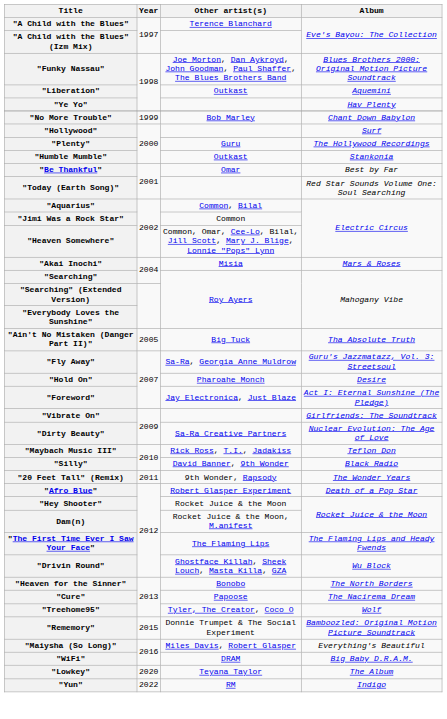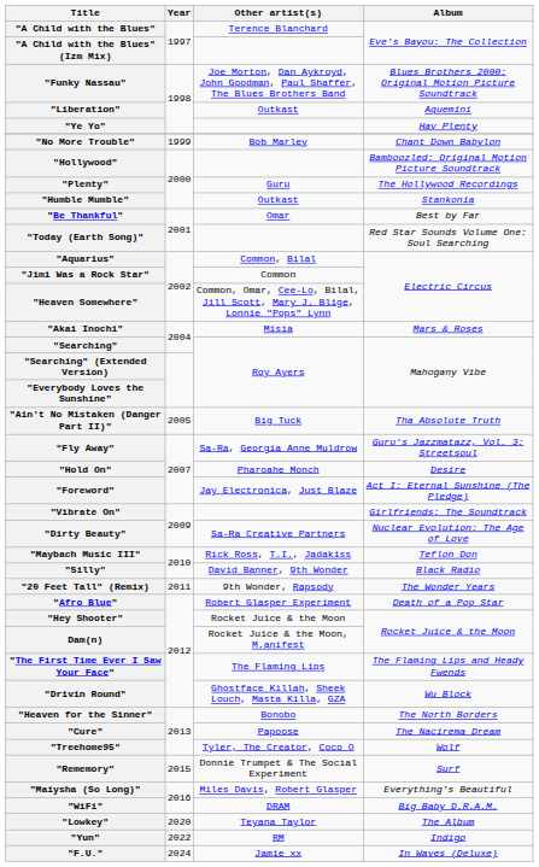 <table class="wikitable plainrowheaders" style="text-align:center;">
 <tr>
 <th scope="col" style="width:16em;">Title</th>
 <th scope="col" style="width:1em;">Year</th>
 <th scope="col" style="width:17em;">Other artist(s)</th>
 <th scope="col" style="width:17em;">Album</th>
 </tr>
 <tr>
 <th scope="row">"A Child with the Blues"</th>
 <td rowspan="2">1997</td>
 <td><a href='#'>Terence Blanchard</a></td>
 <td rowspan="2"><em><a href='#'>Eve's Bayou: The Collection</a></em></td>
 </tr>
 <tr>
 <th scope="row">"A Child with the Blues" (Izm Mix)</th>
 <td></td>
 </tr>
 <tr>
 <th scope="row">"Funky Nassau"</th>
 <td rowspan="3">1998</td>
 <td><a href='#'>Joe Morton</a>, <a href='#'>Dan Aykroyd</a>, <a href='#'>John Goodman</a>, <a href='#'>Paul Shaffer</a>, <a href='#'>The Blues Brothers Band</a></td>
 <td><em><a href='#'>Blues Brothers 2000: Original Motion Picture Soundtrack</a></em></td>
 </tr>
 <tr>
 <th scope="row">"Liberation"</th>
 <td><a href='#'>Outkast</a></td>
 <td><em><a href='#'>Aquemini</a></em></td>
 </tr>
 <tr>
 <th scope="row">"Ye Yo"</th>
 <td></td>
 <td><em><a href='#'>Hav Plenty</a></em></td>
 </tr>
 <tr>
 </tr>
 <tr>
 <th scope="row">"No More Trouble"</th>
 <td>1999</td>
 <td><a href='#'>Bob Marley</a></td>
 <td><em><a href='#'>Chant Down Babylon</a></em></td>
 </tr>
 <tr>
 <th scope="row">"Hollywood"</th>
 <td rowspan="3">2000</td>
 <td></td>
-<td><em><a href='#'>Surf</a></em></td>
+<td><em><a href='#'>Bamboozled: Original Motion Picture Soundtrack</a></em></td>
 </tr>
 <tr>
 <th scope="row">"Plenty"</th>
 <td><a href='#'>Guru</a></td>
 <td><em><a href='#'>The Hollywood Recordings</a></em></td>
 </tr>
 <tr>
 <th scope="row">"Humble Mumble"</th>
 <td><a href='#'>Outkast</a></td>
 <td><em><a href='#'>Stankonia</a></em></td>
 </tr>
 <tr>
 <th scope="row">"<a href='#'>Be Thankful</a>"</th>
 <td rowspan="2">2001</td>
 <td><a href='#'>Omar</a></td>
 <td><em>Best by Far</em></td>
 </tr>
 <tr>
 <th scope="row">"Today (Earth Song)"</th>
 <td></td>
 <td><em>Red Star Sounds Volume One: Soul Searching</em></td>
 </tr>
 <tr>
 <th scope="row">"Aquarius"</th>
 <td rowspan="3">2002</td>
 <td><a href='#'>Common</a>, <a href='#'>Bilal</a></td>
 <td rowspan="3"><em><a href='#'>Electric Circus</a></em></td>
 </tr>
 <tr>
 <th scope="row">"Jimi Was a Rock Star"</th>
 <td>Common</td>
 </tr>
 <tr>
 <th scope="row">"Heaven Somewhere"</th>
 <td>Common, Omar, <a href='#'>Cee-Lo</a>, Bilal, <a href='#'>Jill Scott</a>, <a href='#'>Mary J. Blige</a>, <a href='#'>Lonnie "Pops" Lynn</a></td>
 </tr>
 <tr>
 <th scope="row">"Akai Inochi"</th>
 <td rowspan="2">2004</td>
 <td><a href='#'>Misia</a></td>
 <td><em><a href='#'>Mars & Roses</a></em></td>
 </tr>
 <tr>
 <th scope="row">"Searching"</th>
 <td rowspan="3"><a href='#'>Roy Ayers</a></td>
 <td rowspan="3"><em>Mahogany Vibe</em></td>
 </tr>
 <tr>
 <th scope="row">"Searching" (Extended Version)</th>
 </tr>
 <tr>
 <th scope="row">"Everybody Loves the Sunshine"</th>
 </tr>
 <tr>
 <th scope="row">"Ain't No Mistaken (Danger Part II)"</th>
 <td>2005</td>
 <td><a href='#'>Big Tuck</a></td>
 <td><em><a href='#'>Tha Absolute Truth</a></em></td>
 </tr>
 <tr>
 <th scope="row">"Fly Away"</th>
 <td rowspan="3">2007</td>
 <td><a href='#'>Sa-Ra</a>, <a href='#'>Georgia Anne Muldrow</a></td>
 <td><em><a href='#'>Guru's Jazzmatazz, Vol. 3: Streetsoul</a></em></td>
 </tr>
 <tr>
 <th scope="row">"Hold On"</th>
 <td><a href='#'>Pharoahe Monch</a></td>
 <td><em><a href='#'>Desire</a></em></td>
 </tr>
 <tr>
 <th scope="row">"Foreword"</th>
 <td><a href='#'>Jay Electronica</a>, <a href='#'>Just Blaze</a></td>
 <td><em><a href='#'>Act I: Eternal Sunshine (The Pledge)</a></em></td>
 </tr>
 <tr>
 <th scope="row">"Vibrate On"</th>
 <td rowspan="2">2009</td>
 <td></td>
 <td><em><a href='#'>Girlfriends: The Soundtrack</a></em></td>
 </tr>
 <tr>
 <th scope="row">"Dirty Beauty"</th>
 <td><a href='#'>Sa-Ra Creative Partners</a></td>
 <td><em><a href='#'>Nuclear Evolution: The Age of Love</a></em></td>
 </tr>
 <tr>
 <th scope="row">"Maybach Music III"</th>
 <td rowspan="2">2010</td>
 <td><a href='#'>Rick Ross</a>, <a href='#'>T.I.</a>, <a href='#'>Jadakiss</a></td>
 <td><em><a href='#'>Teflon Don</a></em></td>
 </tr>
 <tr>
 <th scope="row">"Silly"</th>
 <td><a href='#'>David Banner</a>, <a href='#'>9th Wonder</a></td>
 <td><em><a href='#'>Black Radio</a></em></td>
 </tr>
 <tr>
 <th scope="row">"20 Feet Tall" (Remix)</th>
 <td>2011</td>
 <td>9th Wonder, <a href='#'>Rapsody</a></td>
 <td><em><a href='#'>The Wonder Years</a></em></td>
 </tr>
 <tr>
 <th scope="row">"<a href='#'>Afro Blue</a>"</th>
 <td rowspan="5">2012</td>
 <td><a href='#'>Robert Glasper Experiment</a></td>
 <td><em><a href='#'>Death of a Pop Star</a></em></td>
 </tr>
 <tr>
 <th scope="row">"Hey Shooter"</th>
 <td>Rocket Juice & the Moon</td>
 <td rowspan="2"><em><a href='#'>Rocket Juice & the Moon</a></em></td>
 </tr>
 <tr>
 <th scope="row">Dam(n)</th>
 <td>Rocket Juice & the Moon, <a href='#'>M.anifest</a></td>
 </tr>
 <tr>
 <th scope="row">"<a href='#'>The First Time Ever I Saw Your Face</a>"</th>
 <td><a href='#'>The Flaming Lips</a></td>
 <td><em><a href='#'>The Flaming Lips and Heady Fwends</a></em></td>
 </tr>
 <tr>
 <th scope="row">"Drivin Round"</th>
 <td><a href='#'>Ghostface Killah</a>, <a href='#'>Sheek Louch</a>, <a href='#'>Masta Killa</a>, <a href='#'>GZA</a></td>
 <td><em><a href='#'>Wu Block</a></em></td>
 </tr>
 <tr>
 <th scope="row">"Heaven for the Sinner"</th>
 <td rowspan="3">2013</td>
 <td><a href='#'>Bonobo</a></td>
 <td><em><a href='#'>The North Borders</a></em></td>
 </tr>
 <tr>
 <th scope="row">"Cure"</th>
 <td><a href='#'>Papoose</a></td>
 <td><em><a href='#'>The Nacirema Dream</a></em></td>
 </tr>
 <tr>
 <th scope="row">"Treehome95"</th>
 <td><a href='#'>Tyler, The Creator</a>, <a href='#'>Coco O</a></td>
 <td><em><a href='#'>Wolf</a></em></td>
 </tr>
 <tr>
 <th scope="row">"Rememory"</th>
 <td>2015</td>
 <td>Donnie Trumpet & The Social Experiment</td>
-<td><em><a href='#'>Bamboozled: Original Motion Picture Soundtrack</a></em></td>
+<td><em><a href='#'>Surf</a></em></td>
 </tr>
 <tr>
 <th scope="row">"Maiysha (So Long)"</th>
 <td rowspan="2">2016</td>
 <td><a href='#'>Miles Davis</a>, <a href='#'>Robert Glasper</a></td>
 <td><em>Everything's Beautiful</em></td>
 </tr>
 <tr>
 <th scope="row">"WiFi"</th>
 <td><a href='#'>DRAM</a></td>
 <td><em><a href='#'>Big Baby D.R.A.M.</a></em></td>
 </tr>
 <tr>
 <th scope="row">"Lowkey"</th>
 <td>2020</td>
 <td><a href='#'>Teyana Taylor</a></td>
 <td><em><a href='#'>The Album</a></em></td>
 </tr>
 <tr>
 <th scope="row">"Yun"</th>
 <td>2022</td>
 <td><a href='#'>RM</a></td>
 <td><em><a href='#'>Indigo</a></em></td>
 </tr>
+<tr>
+<th scope="row">"F.U."</th>
+<td>2024</td>
+<td><a href='#'>Jamie xx</a></td>
+<td><em><a href='#'>In Waves (Deluxe)</a></em></td>
+</tr>
 </table>
